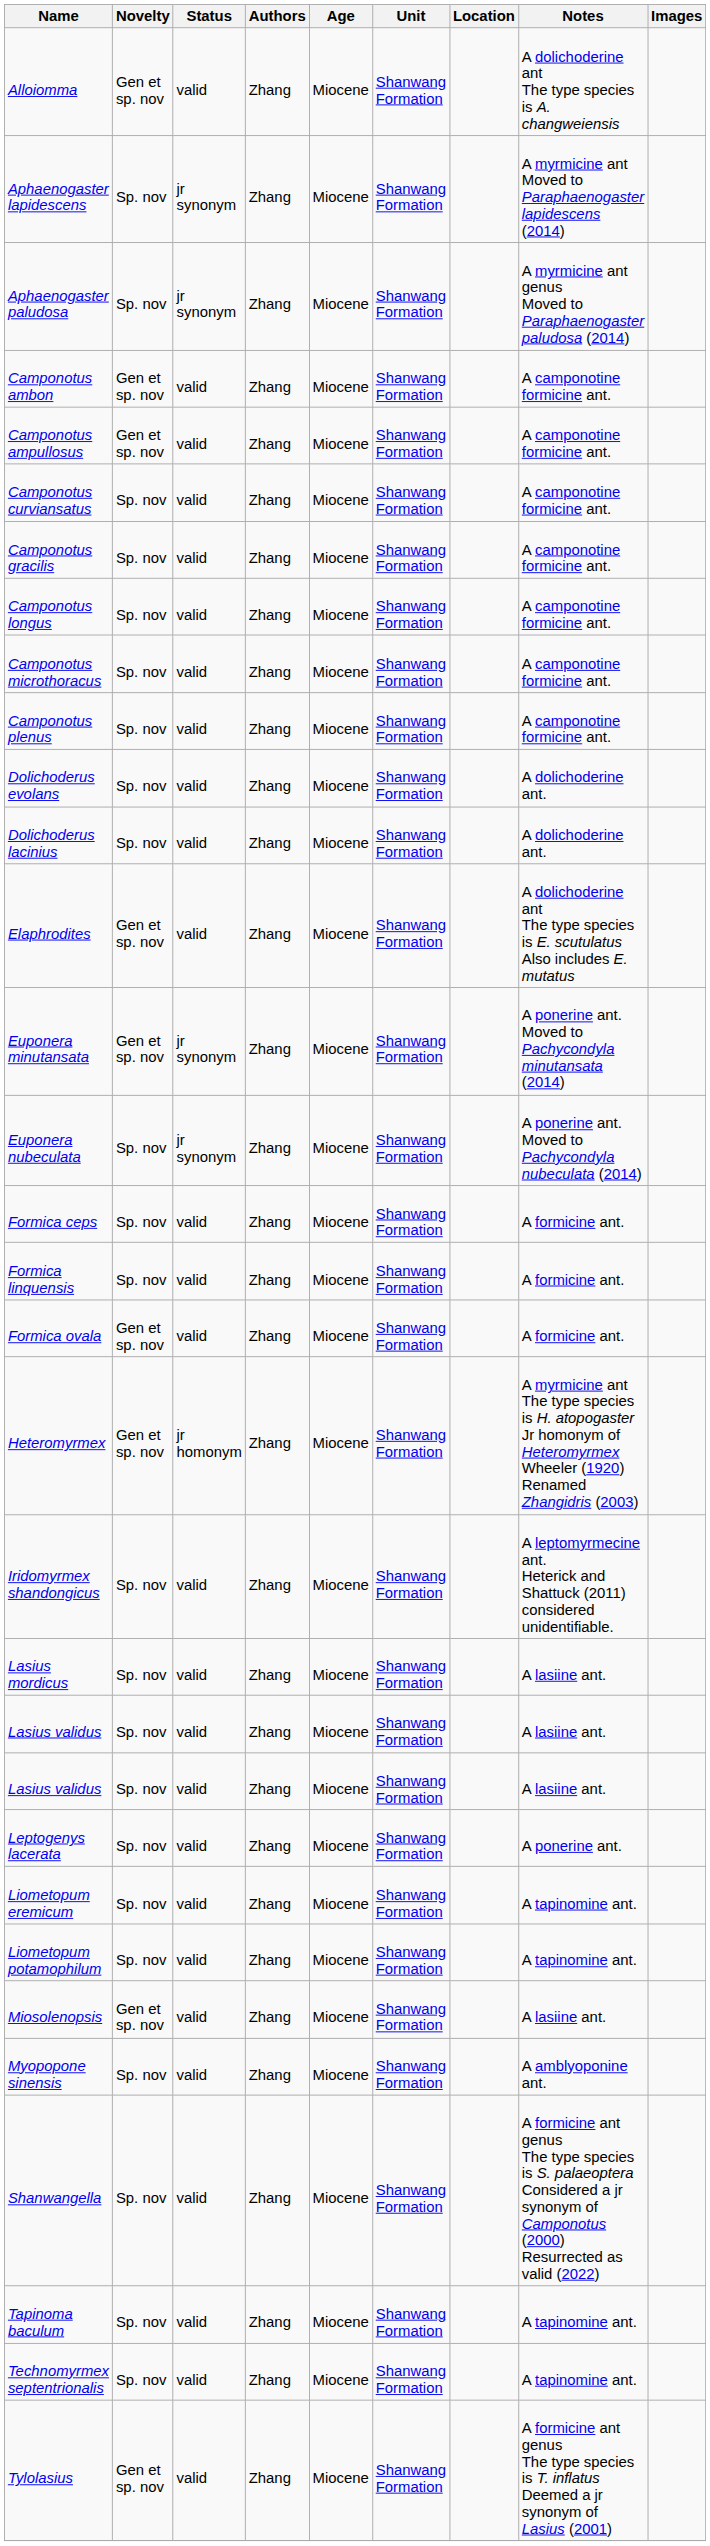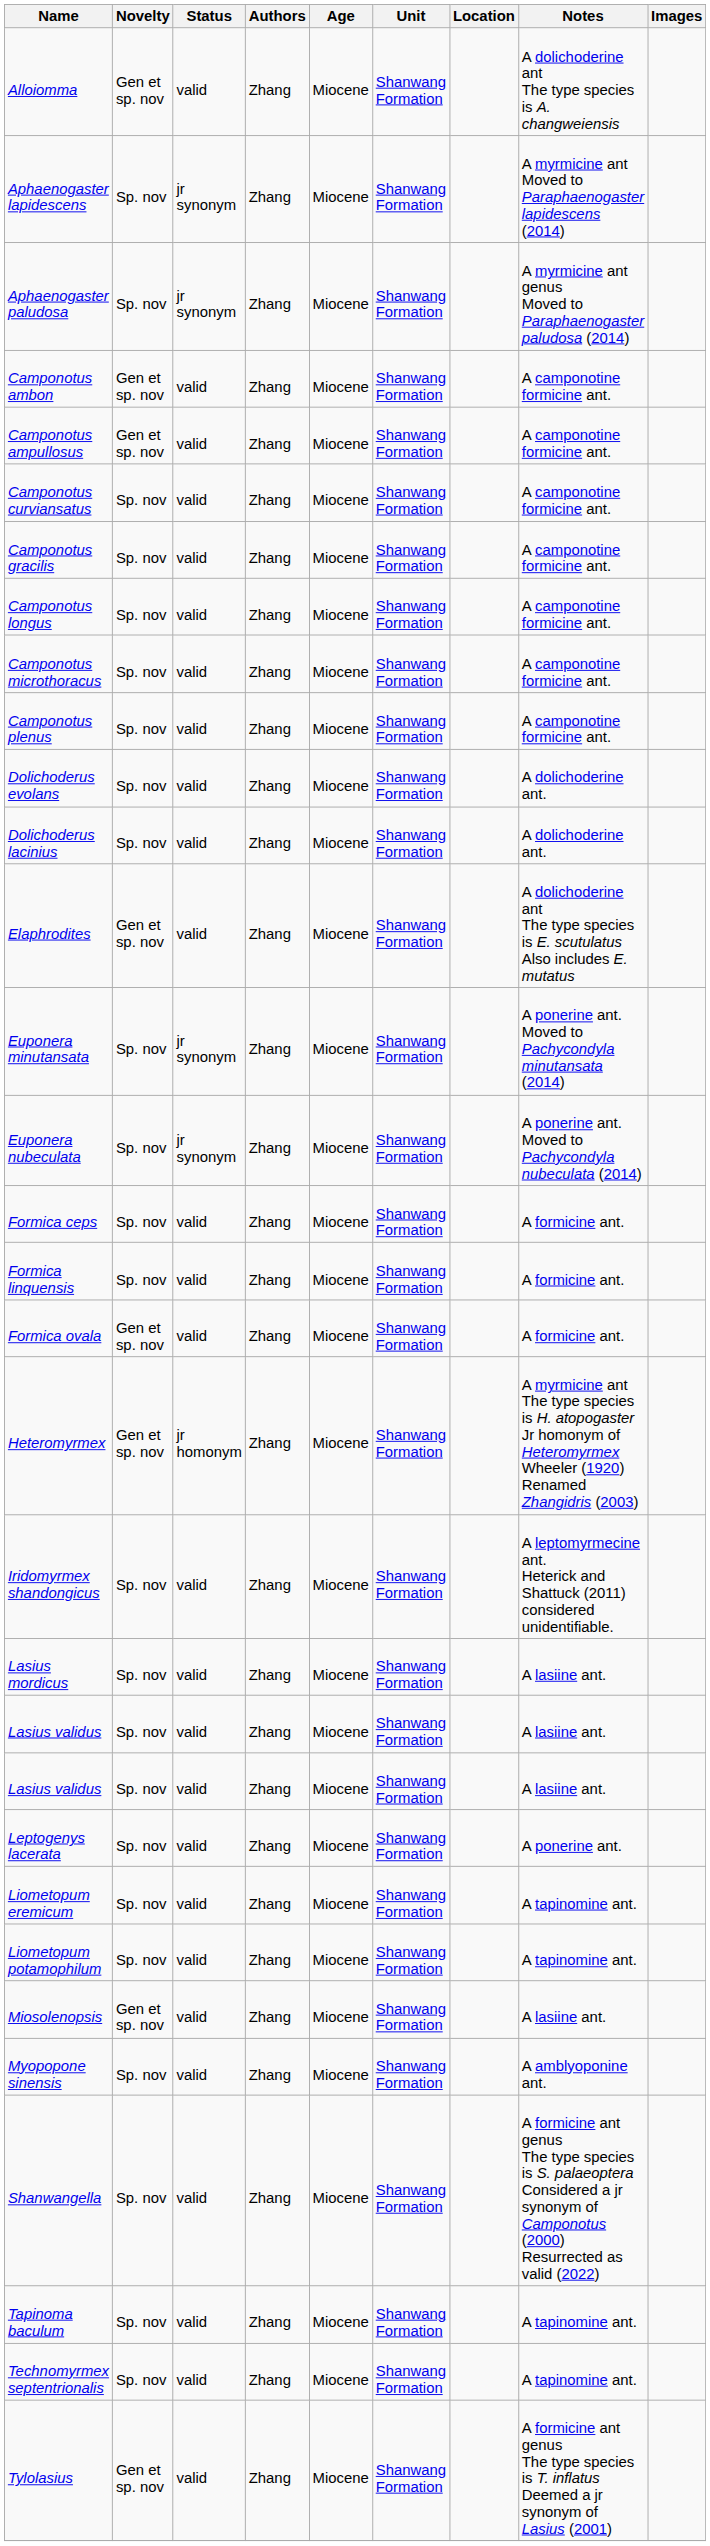 <table class="wikitable sortable" align="center" width="100%">
 <tr>
 <th>Name</th>
 <th>Novelty</th>
 <th>Status</th>
 <th>Authors</th>
 <th>Age</th>
 <th>Unit</th>
 <th>Location</th>
 <th>Notes</th>
 <th>Images</th>
 </tr>
 <tr>
 <td><br><em><a href='#'>Alloiomma</a></em></td>
 <td><br>Gen et sp. nov</td>
 <td><br>valid</td>
 <td><br>Zhang</td>
 <td><br>Miocene</td>
 <td><br><a href='#'>Shanwang Formation</a></td>
 <td><br></td>
 <td><br>A <a href='#'>dolichoderine</a> ant<br>The type species is <em>A. changweiensis</em></td>
 <td></td>
 </tr>
 <tr>
 <td><br><em><a href='#'>Aphaenogaster lapidescens</a></em></td>
 <td><br>Sp. nov</td>
 <td><br>jr synonym</td>
 <td><br>Zhang</td>
 <td><br>Miocene</td>
 <td><br><a href='#'>Shanwang Formation</a></td>
 <td><br></td>
 <td><br>A <a href='#'>myrmicine</a> ant<br>Moved to <em><a href='#'>Paraphaenogaster lapidescens</a></em> (<a href='#'>2014</a>)</td>
 <td></td>
 </tr>
 <tr>
 <td><br><em><a href='#'>Aphaenogaster paludosa</a></em></td>
 <td><br>Sp. nov</td>
 <td><br>jr synonym</td>
 <td><br>Zhang</td>
 <td><br>Miocene</td>
 <td><br><a href='#'>Shanwang Formation</a></td>
 <td><br></td>
 <td><br>A <a href='#'>myrmicine</a> ant genus<br>Moved to <em><a href='#'>Paraphaenogaster paludosa</a></em> (<a href='#'>2014</a>)</td>
 <td></td>
 </tr>
 <tr>
 <td><br><em><a href='#'>Camponotus ambon</a></em></td>
 <td><br>Gen et sp. nov</td>
 <td><br>valid</td>
 <td><br>Zhang</td>
 <td><br>Miocene</td>
 <td><br><a href='#'>Shanwang Formation</a></td>
 <td><br></td>
 <td><br>A <a href='#'>camponotine</a> <a href='#'>formicine</a> ant.</td>
 <td></td>
 </tr>
 <tr>
 <td><br><em><a href='#'>Camponotus ampullosus</a></em></td>
 <td><br>Gen et sp. nov</td>
 <td><br>valid</td>
 <td><br>Zhang</td>
 <td><br>Miocene</td>
 <td><br><a href='#'>Shanwang Formation</a></td>
 <td><br></td>
 <td><br>A <a href='#'>camponotine</a> <a href='#'>formicine</a> ant.</td>
 <td></td>
 </tr>
 <tr>
 <td><br><em><a href='#'>Camponotus curviansatus</a></em></td>
 <td><br>Sp. nov</td>
 <td><br>valid</td>
 <td><br>Zhang</td>
 <td><br>Miocene</td>
 <td><br><a href='#'>Shanwang Formation</a></td>
 <td><br></td>
 <td><br>A <a href='#'>camponotine</a> <a href='#'>formicine</a> ant.</td>
 <td></td>
 </tr>
 <tr>
 <td><br><em><a href='#'>Camponotus gracilis</a></em></td>
 <td><br>Sp. nov</td>
 <td><br>valid</td>
 <td><br>Zhang</td>
 <td><br>Miocene</td>
 <td><br><a href='#'>Shanwang Formation</a></td>
 <td><br></td>
 <td><br>A <a href='#'>camponotine</a> <a href='#'>formicine</a> ant.</td>
 <td></td>
 </tr>
 <tr>
 <td><br><em><a href='#'>Camponotus longus</a></em></td>
 <td><br>Sp. nov</td>
 <td><br>valid</td>
 <td><br>Zhang</td>
 <td><br>Miocene</td>
 <td><br><a href='#'>Shanwang Formation</a></td>
 <td><br></td>
 <td><br>A <a href='#'>camponotine</a> <a href='#'>formicine</a> ant.</td>
 <td></td>
 </tr>
 <tr>
 <td><br><em><a href='#'>Camponotus microthoracus</a></em></td>
 <td><br>Sp. nov</td>
 <td><br>valid</td>
 <td><br>Zhang</td>
 <td><br>Miocene</td>
 <td><br><a href='#'>Shanwang Formation</a></td>
 <td><br></td>
 <td><br>A <a href='#'>camponotine</a> <a href='#'>formicine</a> ant.</td>
 <td></td>
 </tr>
 <tr>
 <td><br><em><a href='#'>Camponotus plenus</a></em></td>
 <td><br>Sp. nov</td>
 <td><br>valid</td>
 <td><br>Zhang</td>
 <td><br>Miocene</td>
 <td><br><a href='#'>Shanwang Formation</a></td>
 <td><br></td>
 <td><br>A <a href='#'>camponotine</a> <a href='#'>formicine</a> ant.</td>
 <td></td>
 </tr>
 <tr>
 <td><br><em><a href='#'>Dolichoderus evolans</a></em></td>
 <td><br>Sp. nov</td>
 <td><br>valid</td>
 <td><br>Zhang</td>
 <td><br>Miocene</td>
 <td><br><a href='#'>Shanwang Formation</a></td>
 <td><br></td>
 <td><br>A <a href='#'>dolichoderine</a> ant.</td>
 <td></td>
 </tr>
 <tr>
 <td><br><em><a href='#'>Dolichoderus lacinius</a></em></td>
 <td><br>Sp. nov</td>
 <td><br>valid</td>
 <td><br>Zhang</td>
 <td><br>Miocene</td>
 <td><br><a href='#'>Shanwang Formation</a></td>
 <td><br></td>
 <td><br>A <a href='#'>dolichoderine</a> ant.</td>
 <td></td>
 </tr>
 <tr>
 <td><br><em><a href='#'>Elaphrodites</a></em></td>
 <td><br>Gen et sp. nov</td>
 <td><br>valid</td>
 <td><br>Zhang</td>
 <td><br>Miocene</td>
 <td><br><a href='#'>Shanwang Formation</a></td>
 <td><br></td>
 <td><br>A <a href='#'>dolichoderine</a> ant<br>The type species is <em>E. scutulatus</em><br> Also includes <em>E. mutatus</em></td>
 <td></td>
 </tr>
 <tr>
 <td><br><em><a href='#'>Euponera minutansata</a></em></td>
-<td><br>Gen et sp. nov</td>
+<td><br>Sp. nov</td>
 <td><br>jr synonym</td>
 <td><br>Zhang</td>
 <td><br>Miocene</td>
 <td><br><a href='#'>Shanwang Formation</a></td>
 <td><br></td>
 <td><br>A <a href='#'>ponerine</a> ant.<br>Moved to <em><a href='#'>Pachycondyla minutansata</a></em> (<a href='#'>2014</a>)</td>
 <td></td>
 </tr>
 <tr>
 <td><br><em><a href='#'>Euponera nubeculata</a></em></td>
 <td><br>Sp. nov</td>
 <td><br>jr synonym</td>
 <td><br>Zhang</td>
 <td><br>Miocene</td>
 <td><br><a href='#'>Shanwang Formation</a></td>
 <td><br></td>
 <td><br>A <a href='#'>ponerine</a> ant.<br>Moved to <em><a href='#'>Pachycondyla nubeculata</a></em> (<a href='#'>2014</a>)</td>
 <td></td>
 </tr>
 <tr>
 <td><br><em><a href='#'>Formica ceps</a></em></td>
 <td><br>Sp. nov</td>
 <td><br>valid</td>
 <td><br>Zhang</td>
 <td><br>Miocene</td>
 <td><br><a href='#'>Shanwang Formation</a></td>
 <td><br></td>
 <td><br>A <a href='#'>formicine</a> ant.</td>
 <td></td>
 </tr>
 <tr>
 <td><br><em><a href='#'>Formica linquensis</a></em></td>
 <td><br>Sp. nov</td>
 <td><br>valid</td>
 <td><br>Zhang</td>
 <td><br>Miocene</td>
 <td><br><a href='#'>Shanwang Formation</a></td>
 <td><br></td>
 <td><br>A <a href='#'>formicine</a> ant.</td>
 <td></td>
 </tr>
 <tr>
 <td><br><em><a href='#'>Formica ovala</a></em></td>
 <td><br>Gen et sp. nov</td>
 <td><br>valid</td>
 <td><br>Zhang</td>
 <td><br>Miocene</td>
 <td><br><a href='#'>Shanwang Formation</a></td>
 <td><br></td>
 <td><br>A <a href='#'>formicine</a> ant.</td>
 <td></td>
 </tr>
 <tr>
 <td><br><em><a href='#'>Heteromyrmex</a></em></td>
 <td><br>Gen et sp. nov</td>
 <td><br>jr homonym</td>
 <td><br>Zhang</td>
 <td><br>Miocene</td>
 <td><br><a href='#'>Shanwang Formation</a></td>
 <td><br></td>
 <td><br>A <a href='#'>myrmicine</a> ant<br>The type species is <em>H. atopogaster</em><br> Jr homonym of <em><a href='#'>Heteromyrmex</a></em> Wheeler (<a href='#'>1920</a>)<br> Renamed <em><a href='#'>Zhangidris</a></em> (<a href='#'>2003</a>)</td>
 <td></td>
 </tr>
 <tr>
 <td><br><em><a href='#'>Iridomyrmex shandongicus</a></em></td>
 <td><br>Sp. nov</td>
 <td><br>valid</td>
 <td><br>Zhang</td>
 <td><br>Miocene</td>
 <td><br><a href='#'>Shanwang Formation</a></td>
 <td><br></td>
 <td><br>A <a href='#'>leptomyrmecine</a> ant.<br> Heterick and Shattuck (2011) considered unidentifiable.</td>
 <td></td>
 </tr>
 <tr>
 <td><br><em><a href='#'>Lasius mordicus</a></em></td>
 <td><br>Sp. nov</td>
 <td><br>valid</td>
 <td><br>Zhang</td>
 <td><br>Miocene</td>
 <td><br><a href='#'>Shanwang Formation</a></td>
 <td><br></td>
 <td><br>A <a href='#'>lasiine</a> ant.</td>
 <td></td>
 </tr>
 <tr>
 <td><br><em><a href='#'>Lasius validus</a></em></td>
 <td><br>Sp. nov</td>
 <td><br>valid</td>
 <td><br>Zhang</td>
 <td><br>Miocene</td>
 <td><br><a href='#'>Shanwang Formation</a></td>
 <td><br></td>
 <td><br>A <a href='#'>lasiine</a> ant.</td>
 <td></td>
 </tr>
 <tr>
 <td><br><em><a href='#'>Lasius validus</a></em></td>
 <td><br>Sp. nov</td>
 <td><br>valid</td>
 <td><br>Zhang</td>
 <td><br>Miocene</td>
 <td><br><a href='#'>Shanwang Formation</a></td>
 <td><br></td>
 <td><br>A <a href='#'>lasiine</a> ant.</td>
 <td></td>
 </tr>
 <tr>
 <td><br><em><a href='#'>Leptogenys lacerata</a></em></td>
 <td><br>Sp. nov</td>
 <td><br>valid</td>
 <td><br>Zhang</td>
 <td><br>Miocene</td>
 <td><br><a href='#'>Shanwang Formation</a></td>
 <td><br></td>
 <td><br>A <a href='#'>ponerine</a> ant.</td>
 <td></td>
 </tr>
 <tr>
 <td><br><em><a href='#'>Liometopum eremicum</a></em></td>
 <td><br>Sp. nov</td>
 <td><br>valid</td>
 <td><br>Zhang</td>
 <td><br>Miocene</td>
 <td><br><a href='#'>Shanwang Formation</a></td>
 <td><br></td>
 <td><br>A <a href='#'>tapinomine</a> ant.</td>
 <td></td>
 </tr>
 <tr>
 <td><br><em><a href='#'>Liometopum potamophilum</a></em></td>
 <td><br>Sp. nov</td>
 <td><br>valid</td>
 <td><br>Zhang</td>
 <td><br>Miocene</td>
 <td><br><a href='#'>Shanwang Formation</a></td>
 <td><br></td>
 <td><br>A <a href='#'>tapinomine</a> ant.</td>
 <td></td>
 </tr>
 <tr>
 <td><br><em><a href='#'>Miosolenopsis</a></em></td>
 <td><br>Gen et sp. nov</td>
 <td><br>valid</td>
 <td><br>Zhang</td>
 <td><br>Miocene</td>
 <td><br><a href='#'>Shanwang Formation</a></td>
 <td><br></td>
 <td><br>A <a href='#'>lasiine</a> ant.</td>
 <td></td>
 </tr>
 <tr>
 <td><br><em><a href='#'>Myopopone sinensis</a></em></td>
 <td><br>Sp. nov</td>
 <td><br>valid</td>
 <td><br>Zhang</td>
 <td><br>Miocene</td>
 <td><br><a href='#'>Shanwang Formation</a></td>
 <td><br></td>
 <td><br>A <a href='#'>amblyoponine</a> ant.</td>
 <td></td>
 </tr>
 <tr>
 <td><br><em><a href='#'>Shanwangella</a></em></td>
 <td><br>Sp. nov</td>
 <td><br>valid</td>
 <td><br>Zhang</td>
 <td><br>Miocene</td>
 <td><br><a href='#'>Shanwang Formation</a></td>
 <td><br></td>
 <td><br>A <a href='#'>formicine</a> ant genus<br>The type species is <em>S. palaeoptera</em><br> Considered a jr synonym of <em><a href='#'>Camponotus</a></em> (<a href='#'>2000</a>)<br> Resurrected as valid (<a href='#'>2022</a>)</td>
 <td></td>
 </tr>
 <tr>
 <td><br><em><a href='#'>Tapinoma baculum</a></em></td>
 <td><br>Sp. nov</td>
 <td><br>valid</td>
 <td><br>Zhang</td>
 <td><br>Miocene</td>
 <td><br><a href='#'>Shanwang Formation</a></td>
 <td><br></td>
 <td><br>A <a href='#'>tapinomine</a> ant.</td>
 <td></td>
 </tr>
 <tr>
 <td><br><em><a href='#'>Technomyrmex septentrionalis</a></em></td>
 <td><br>Sp. nov</td>
 <td><br>valid</td>
 <td><br>Zhang</td>
 <td><br>Miocene</td>
 <td><br><a href='#'>Shanwang Formation</a></td>
 <td><br></td>
 <td><br>A <a href='#'>tapinomine</a> ant.</td>
 <td></td>
 </tr>
 <tr>
 <td><br><em><a href='#'>Tylolasius</a></em></td>
 <td><br>Gen et sp. nov</td>
 <td><br>valid</td>
 <td><br>Zhang</td>
 <td><br>Miocene</td>
 <td><br><a href='#'>Shanwang Formation</a></td>
 <td><br></td>
 <td><br>A <a href='#'>formicine</a> ant genus<br>The type species is <em>T. inflatus</em><br> Deemed a jr synonym of <em><a href='#'>Lasius</a></em> (<a href='#'>2001</a>)</td>
 <td></td>
 </tr>
 <tr>
 </tr>
 </table>
